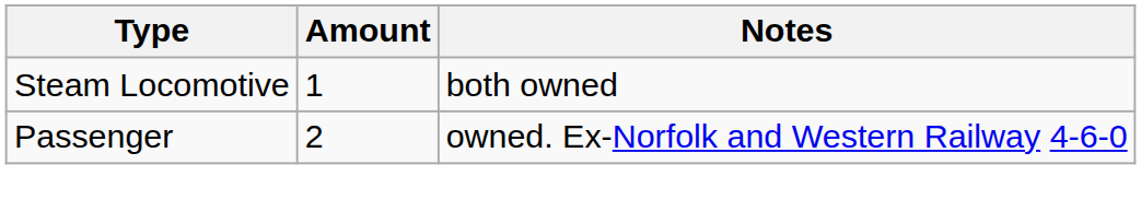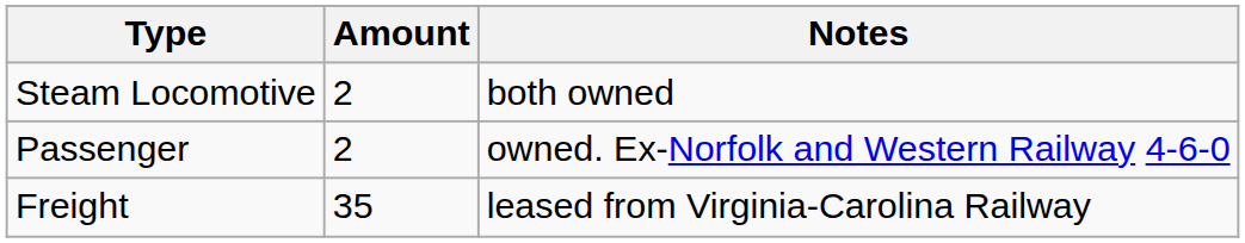 <table class="wikitable" style="border:1px solid #BBB;margin:.46em 0 0 .2em">
 <tr>
 <th>Type</th>
 <th>Amount</th>
 <th>Notes</th>
 </tr>
 <tr>
 <td>Steam Locomotive</td>
-<td>1</td>
+<td>2</td>
 <td>both owned</td>
 </tr>
 <tr>
 <td>Passenger</td>
 <td>2</td>
 <td>owned. Ex-<a href='#'>Norfolk and Western Railway</a> <a href='#'>4-6-0</a></td>
 </tr>
+<tr>
+<td>Freight</td>
+<td>35</td>
+<td>leased from Virginia-Carolina Railway</td>
+</tr>
 </table>
